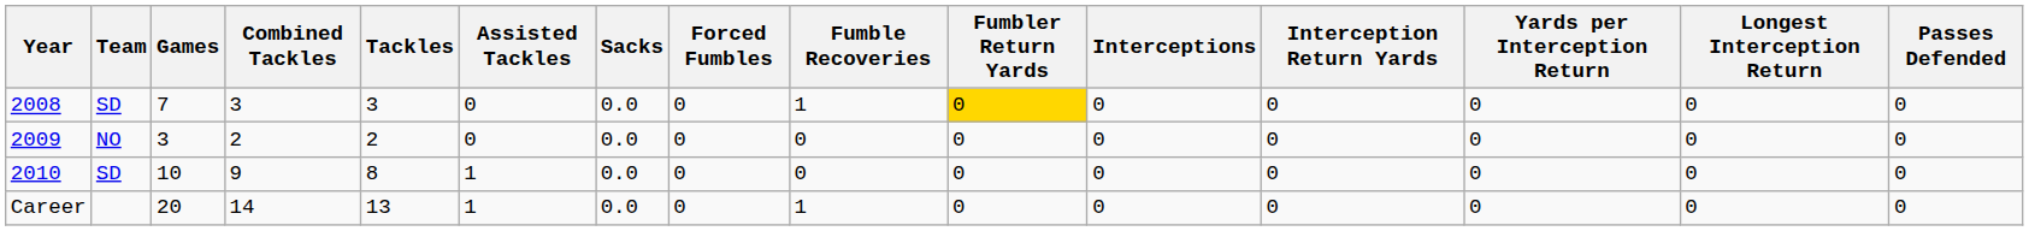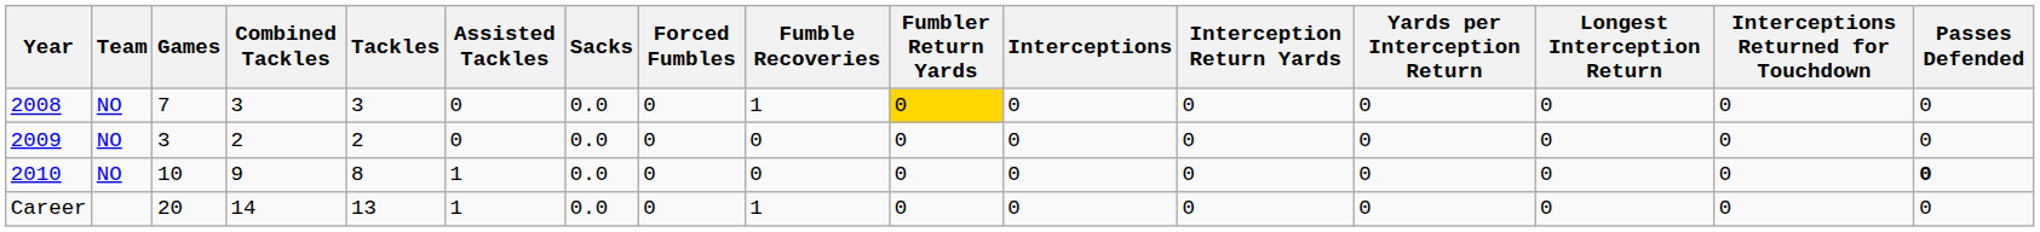 <table class="wikitable">
 <tr>
 <th>Year</th>
 <th>Team</th>
 <th>Games</th>
 <th>Combined Tackles</th>
 <th>Tackles</th>
 <th>Assisted Tackles</th>
 <th>Sacks</th>
 <th>Forced Fumbles</th>
 <th>Fumble Recoveries</th>
 <th>Fumbler Return Yards</th>
 <th>Interceptions</th>
 <th>Interception Return Yards</th>
 <th>Yards per Interception Return</th>
 <th>Longest Interception Return</th>
+<th>Interceptions Returned for Touchdown</th>
 <th>Passes Defended</th>
 </tr>
 <tr>
 <td><a href='#'>2008</a></td>
-<td><a href='#'>SD</a></td>
+<td><a href='#'>NO</a></td>
 <td>7</td>
 <td>3</td>
 <td>3</td>
 <td>0</td>
 <td>0.0</td>
 <td>0</td>
 <td>1</td>
 <td style="background: gold;">0</td>
+<td>0</td>
 <td>0</td>
 <td>0</td>
 <td>0</td>
 <td>0</td>
 <td>0</td>
 </tr>
 <tr>
 <td><a href='#'>2009</a></td>
 <td><a href='#'>NO</a></td>
 <td>3</td>
 <td>2</td>
 <td>2</td>
 <td>0</td>
 <td>0.0</td>
 <td>0</td>
 <td>0</td>
 <td>0</td>
 <td>0</td>
 <td>0</td>
 <td>0</td>
 <td>0</td>
 <td>0</td>
+<td>0</td>
 </tr>
 <tr>
 <td><a href='#'>2010</a></td>
-<td><a href='#'>SD</a></td>
+<td><a href='#'>NO</a></td>
 <td>10</td>
 <td>9</td>
 <td>8</td>
 <td>1</td>
 <td>0.0</td>
 <td>0</td>
 <td>0</td>
 <td>0</td>
 <td>0</td>
 <td>0</td>
 <td>0</td>
 <td>0</td>
 <td>0</td>
+<td><strong>0</strong></td>
 </tr>
 <tr>
 <td>Career</td>
 <td></td>
 <td>20</td>
 <td>14</td>
 <td>13</td>
 <td>1</td>
 <td>0.0</td>
 <td>0</td>
 <td>1</td>
 <td>0</td>
 <td>0</td>
 <td>0</td>
 <td>0</td>
 <td>0</td>
 <td>0</td>
+<td>0</td>
 </tr>
 </table>
